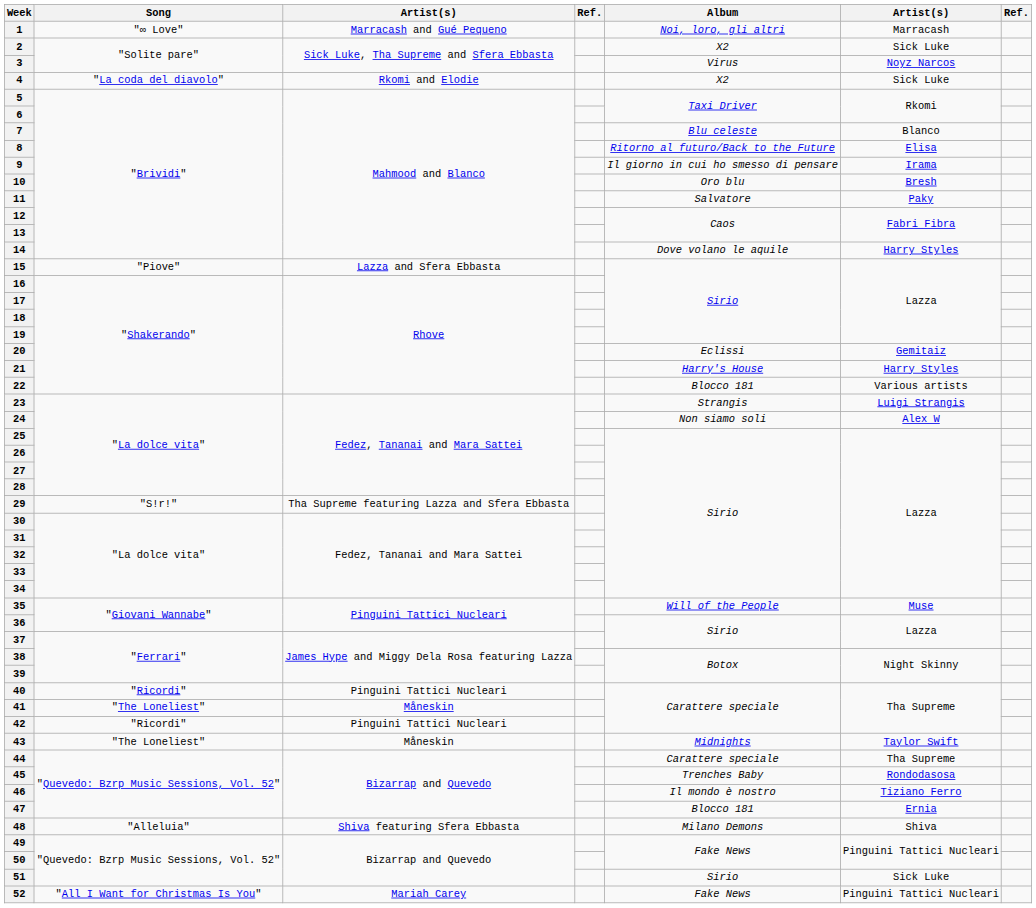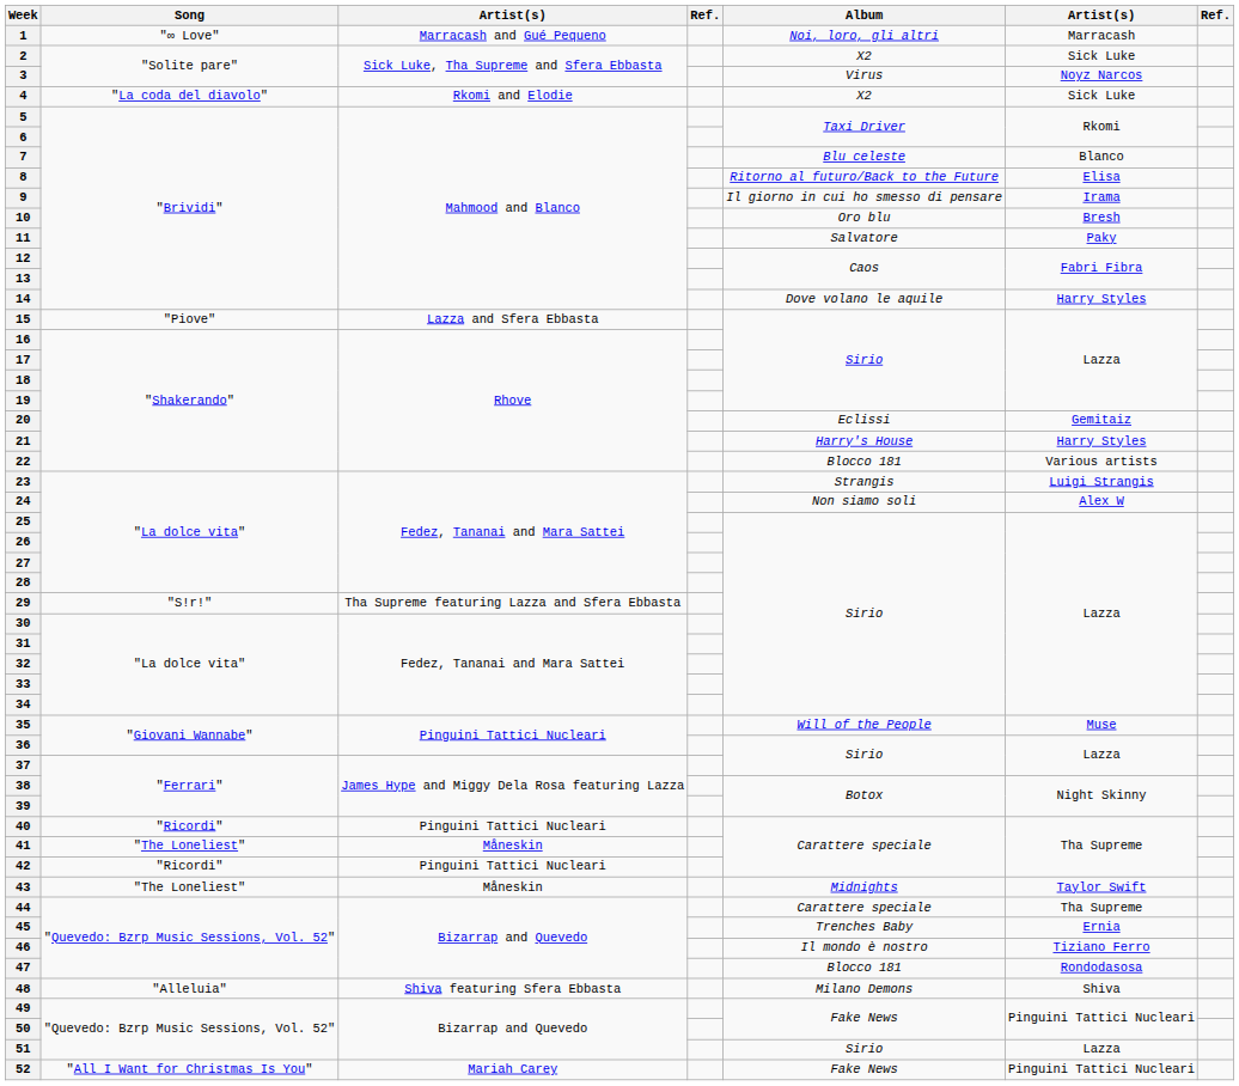 <table class="wikitable plainrowheaders" style="text-align:center">
 <tr>
 <th>Week</th>
 <th>Song</th>
 <th>Artist(s)</th>
 <th>Ref.</th>
 <th>Album</th>
 <th>Artist(s)</th>
 <th>Ref.</th>
 </tr>
 <tr>
 <th scope="row" style="text-align:center">1</th>
 <td>"∞ Love"</td>
 <td><a href='#'>Marracash</a> and <a href='#'>Gué Pequeno</a></td>
 <td></td>
 <td><em><a href='#'>Noi, loro, gli altri</a></em></td>
 <td>Marracash</td>
 <td></td>
 </tr>
 <tr>
 <th scope="row" style="text-align:center">2</th>
 <td rowspan="2">"Solite pare"</td>
 <td rowspan="2"><a href='#'>Sick Luke</a>, <a href='#'>Tha Supreme</a> and <a href='#'>Sfera Ebbasta</a></td>
 <td></td>
 <td><em>X2</em></td>
 <td>Sick Luke</td>
 <td></td>
 </tr>
 <tr>
 <th scope="row" style="text-align:center">3</th>
 <td></td>
 <td><em>Virus</em></td>
 <td><a href='#'>Noyz Narcos</a></td>
 <td></td>
 </tr>
 <tr>
 <th scope="row" style="text-align:center">4</th>
 <td>"<a href='#'>La coda del diavolo</a>"</td>
 <td><a href='#'>Rkomi</a> and <a href='#'>Elodie</a></td>
 <td></td>
 <td><em>X2</em></td>
 <td>Sick Luke</td>
 <td></td>
 </tr>
 <tr>
 <th scope="row" style="text-align:center">5</th>
 <td rowspan="10">"<a href='#'>Brividi</a>"</td>
 <td rowspan="10"><a href='#'>Mahmood</a> and <a href='#'>Blanco</a></td>
 <td></td>
 <td rowspan="2"><em><a href='#'>Taxi Driver</a></em></td>
 <td rowspan="2">Rkomi</td>
 <td></td>
 </tr>
 <tr>
 <th scope="row" style="text-align:center">6</th>
 <td></td>
 <td></td>
 </tr>
 <tr>
 <th scope="row" style="text-align:center">7</th>
 <td></td>
 <td><em><a href='#'>Blu celeste</a></em></td>
 <td>Blanco</td>
 <td></td>
 </tr>
 <tr>
 <th scope="row" style="text-align:center">8</th>
 <td></td>
 <td><em><a href='#'>Ritorno al futuro/Back to the Future</a></em></td>
 <td><a href='#'>Elisa</a></td>
 <td></td>
 </tr>
 <tr>
 <th scope="row" style="text-align:center">9</th>
 <td></td>
 <td><em>Il giorno in cui ho smesso di pensare</em></td>
 <td><a href='#'>Irama</a></td>
 <td></td>
 </tr>
 <tr>
 <th scope="row" style="text-align:center">10</th>
 <td></td>
 <td><em>Oro blu</em></td>
 <td><a href='#'>Bresh</a></td>
 <td></td>
 </tr>
 <tr>
 <th scope="row" style="text-align:center">11</th>
 <td></td>
 <td><em>Salvatore</em></td>
 <td><a href='#'>Paky</a></td>
 <td></td>
 </tr>
 <tr>
 <th scope="row" style="text-align:center">12</th>
 <td></td>
 <td rowspan="2"><em>Caos</em></td>
 <td rowspan="2"><a href='#'>Fabri Fibra</a></td>
 <td></td>
 </tr>
 <tr>
 <th scope="row" style="text-align:center">13</th>
 <td></td>
 <td></td>
 </tr>
 <tr>
 <th scope="row" style="text-align:center">14</th>
 <td></td>
 <td><em>Dove volano le aquile</em></td>
 <td><a href='#'>Harry Styles</a></td>
 <td></td>
 </tr>
 <tr>
 <th scope="row" style="text-align:center">15</th>
 <td>"Piove"</td>
 <td><a href='#'>Lazza</a> and Sfera Ebbasta</td>
 <td></td>
 <td rowspan="5"><em><a href='#'>Sirio</a></em></td>
 <td rowspan="5">Lazza</td>
 <td></td>
 </tr>
 <tr>
 <th scope="row" style="text-align:center">16</th>
 <td rowspan="7">"<a href='#'>Shakerando</a>"</td>
 <td rowspan="7"><a href='#'>Rhove</a></td>
 <td></td>
 <td></td>
 </tr>
 <tr>
 <th scope="row" style="text-align:center">17</th>
 <td></td>
 <td></td>
 </tr>
 <tr>
 <th scope="row" style="text-align:center">18</th>
 <td></td>
 <td></td>
 </tr>
 <tr>
 <th scope="row" style="text-align:center">19</th>
 <td></td>
 <td></td>
 </tr>
 <tr>
 <th scope="row" style="text-align:center">20</th>
 <td></td>
 <td><em>Eclissi</em></td>
 <td><a href='#'>Gemitaiz</a></td>
 <td></td>
 </tr>
 <tr>
 <th scope="row" style="text-align:center">21</th>
 <td></td>
 <td><em><a href='#'>Harry's House</a></em></td>
 <td><a href='#'>Harry Styles</a></td>
 <td></td>
 </tr>
 <tr>
 <th scope="row" style="text-align:center">22</th>
 <td></td>
 <td><em>Blocco 181</em></td>
 <td>Various artists</td>
 <td></td>
 </tr>
 <tr>
 <th scope="row" style="text-align:center">23</th>
 <td rowspan="6">"<a href='#'>La dolce vita</a>"</td>
 <td rowspan="6"><a href='#'>Fedez</a>, <a href='#'>Tananai</a> and <a href='#'>Mara Sattei</a></td>
 <td></td>
 <td><em>Strangis</em></td>
 <td><a href='#'>Luigi Strangis</a></td>
 <td></td>
 </tr>
 <tr>
 <th scope="row" style="text-align:center">24</th>
 <td></td>
 <td><em>Non siamo soli</em></td>
 <td><a href='#'>Alex W</a></td>
 <td></td>
 </tr>
 <tr>
 <th scope="row" style="text-align:center">25</th>
 <td></td>
 <td rowspan="10"><em>Sirio</em></td>
 <td rowspan="10">Lazza</td>
 <td></td>
 </tr>
 <tr>
 <th scope="row" style="text-align:center">26</th>
 <td></td>
 <td></td>
 </tr>
 <tr>
 <th scope="row" style="text-align:center">27</th>
 <td></td>
 <td></td>
 </tr>
 <tr>
 <th scope="row" style="text-align:center">28</th>
 <td></td>
 <td></td>
 </tr>
 <tr>
 <th scope="row" style="text-align:center">29</th>
 <td>"S!r!"</td>
 <td>Tha Supreme featuring Lazza and Sfera Ebbasta</td>
 <td></td>
 <td></td>
 </tr>
 <tr>
 <th scope="row" style="text-align:center">30</th>
 <td rowspan="5">"La dolce vita"</td>
 <td rowspan="5">Fedez, Tananai and Mara Sattei</td>
 <td></td>
 <td></td>
 </tr>
 <tr>
 <th scope="row" style="text-align:center">31</th>
 <td></td>
 <td></td>
 </tr>
 <tr>
 <th scope="row" style="text-align:center">32</th>
 <td></td>
 <td></td>
 </tr>
 <tr>
 <th scope="row" style="text-align:center">33</th>
 <td></td>
 <td></td>
 </tr>
 <tr>
 <th scope="row" style="text-align:center">34</th>
 <td></td>
 <td></td>
 </tr>
 <tr>
 <th scope="row" style="text-align:center">35</th>
 <td rowspan="2">"<a href='#'>Giovani Wannabe</a>"</td>
 <td rowspan="2"><a href='#'>Pinguini Tattici Nucleari</a></td>
 <td></td>
 <td><em><a href='#'>Will of the People</a></em></td>
 <td><a href='#'>Muse</a></td>
 <td></td>
 </tr>
 <tr>
 <th scope="row" style="text-align:center">36</th>
 <td></td>
 <td rowspan="2"><em>Sirio</em></td>
 <td rowspan="2">Lazza</td>
 <td></td>
 </tr>
 <tr>
 <th scope="row" style="text-align:center">37</th>
 <td rowspan="3">"<a href='#'>Ferrari</a>"</td>
 <td rowspan="3"><a href='#'>James Hype</a> and Miggy Dela Rosa featuring Lazza</td>
 <td></td>
 <td></td>
 </tr>
 <tr>
 <th scope="row" style="text-align:center">38</th>
 <td></td>
 <td rowspan="2"><em>Botox</em></td>
 <td rowspan="2">Night Skinny</td>
 <td></td>
 </tr>
 <tr>
 <th scope="row" style="text-align:center">39</th>
 <td></td>
 <td></td>
 </tr>
 <tr>
 <th scope="row" style="text-align:center">40</th>
 <td>"<a href='#'>Ricordi</a>"</td>
 <td>Pinguini Tattici Nucleari</td>
 <td></td>
 <td rowspan="3"><em>Carattere speciale</em></td>
 <td rowspan="3">Tha Supreme</td>
 <td></td>
 </tr>
 <tr>
 <th scope="row" style="text-align:center">41</th>
 <td>"<a href='#'>The Loneliest</a>"</td>
 <td><a href='#'>Måneskin</a></td>
 <td></td>
 <td></td>
 </tr>
 <tr>
 <th scope="row" style="text-align:center">42</th>
 <td>"Ricordi"</td>
 <td>Pinguini Tattici Nucleari</td>
 <td></td>
 <td></td>
 </tr>
 <tr>
 <th scope="row" style="text-align:center">43</th>
 <td>"The Loneliest"</td>
 <td>Måneskin</td>
 <td></td>
 <td><em><a href='#'>Midnights</a></em></td>
 <td><a href='#'>Taylor Swift</a></td>
 <td></td>
 </tr>
 <tr>
 <th scope="row" style="text-align:center">44</th>
 <td rowspan="4">"<a href='#'>Quevedo: Bzrp Music Sessions, Vol. 52</a>"</td>
 <td rowspan="4"><a href='#'>Bizarrap</a> and <a href='#'>Quevedo</a></td>
 <td></td>
 <td><em>Carattere speciale</em></td>
 <td>Tha Supreme</td>
 <td></td>
 </tr>
 <tr>
 <th scope="row" style="text-align:center">45</th>
 <td></td>
 <td><em>Trenches Baby</em></td>
-<td><a href='#'>Rondodasosa</a></td>
+<td><a href='#'>Ernia</a></td>
 <td></td>
 </tr>
 <tr>
 <th scope="row" style="text-align:center">46</th>
 <td></td>
 <td><em>Il mondo è nostro</em></td>
 <td><a href='#'>Tiziano Ferro</a></td>
 <td></td>
 </tr>
 <tr>
 <th scope="row" style="text-align:center">47</th>
 <td></td>
 <td><em>Blocco 181</em></td>
-<td><a href='#'>Ernia</a></td>
+<td><a href='#'>Rondodasosa</a></td>
 <td></td>
 </tr>
 <tr>
 <th scope="row" style="text-align:center">48</th>
 <td>"Alleluia"</td>
 <td><a href='#'>Shiva</a> featuring Sfera Ebbasta</td>
 <td></td>
 <td><em>Milano Demons</em></td>
 <td>Shiva</td>
 <td></td>
 </tr>
 <tr>
 <th scope="row" style="text-align:center">49</th>
 <td rowspan="3">"Quevedo: Bzrp Music Sessions, Vol. 52"</td>
 <td rowspan="3">Bizarrap and Quevedo</td>
 <td></td>
 <td rowspan="2"><em>Fake News</em></td>
 <td rowspan="2">Pinguini Tattici Nucleari</td>
 <td></td>
 </tr>
 <tr>
 <th scope="row" style="text-align:center">50</th>
 <td></td>
 <td></td>
 </tr>
 <tr>
 <th scope="row" style="text-align:center">51</th>
 <td></td>
 <td><em>Sirio</em></td>
-<td>Sick Luke</td>
+<td>Lazza</td>
 <td></td>
 </tr>
 <tr>
 <th scope="row" style="text-align:center">52</th>
 <td>"<a href='#'>All I Want for Christmas Is You</a>"</td>
 <td><a href='#'>Mariah Carey</a></td>
 <td></td>
 <td><em>Fake News</em></td>
 <td>Pinguini Tattici Nucleari</td>
 <td></td>
 </tr>
 </table>
